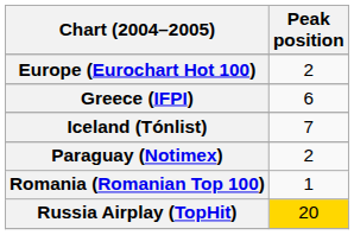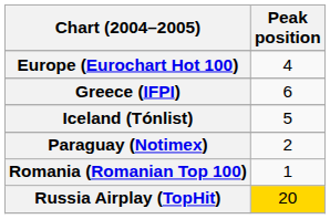 <table class="wikitable sortable plainrowheaders" style="text-align:center">
 <tr>
 <th scope="col">Chart (2004–2005)</th>
 <th scope="col">Peak<br>position</th>
 </tr>
 <tr>
 </tr>
 <tr>
 </tr>
 <tr>
 </tr>
 <tr>
 </tr>
 <tr>
 </tr>
 <tr>
 </tr>
 <tr>
 </tr>
 <tr>
 </tr>
 <tr>
 <th scope="row">Europe (<a href='#'>Eurochart Hot 100</a>)</th>
-<td>2</td>
+<td>4</td>
 </tr>
 <tr>
 </tr>
 <tr>
 </tr>
 <tr>
 </tr>
 <tr>
 <th scope="row">Greece (<a href='#'>IFPI</a>)</th>
 <td>6</td>
 </tr>
 <tr>
 </tr>
 <tr>
 <th scope="row">Iceland (Tónlist)</th>
-<td>7</td>
+<td>5</td>
 </tr>
 <tr>
 </tr>
 <tr>
 </tr>
 <tr>
 </tr>
 <tr>
 </tr>
 <tr>
 </tr>
 <tr>
 </tr>
 <tr>
 <th scope="row">Paraguay (<a href='#'>Notimex</a>)</th>
 <td>2</td>
 </tr>
 <tr>
 <th scope="row">Romania (<a href='#'>Romanian Top 100</a>)</th>
 <td>1</td>
 </tr>
 <tr>
 <th scope="row">Russia Airplay (<a href='#'>TopHit</a>)</th>
 <td style="background: gold;">20</td>
 </tr>
 <tr>
 </tr>
 <tr>
 </tr>
 <tr>
 </tr>
 <tr>
 </tr>
 <tr>
 </tr>
 <tr>
 </tr>
 <tr>
 </tr>
 </table>
